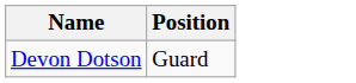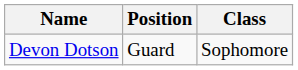 <table class="wikitable">
 <tr>
 <th>Name</th>
 <th>Position</th>
+<th>Class</th>
 </tr>
 <tr>
 <td><a href='#'>Devon Dotson</a></td>
 <td>Guard</td>
+<td>Sophomore</td>
 </tr>
 </table>
